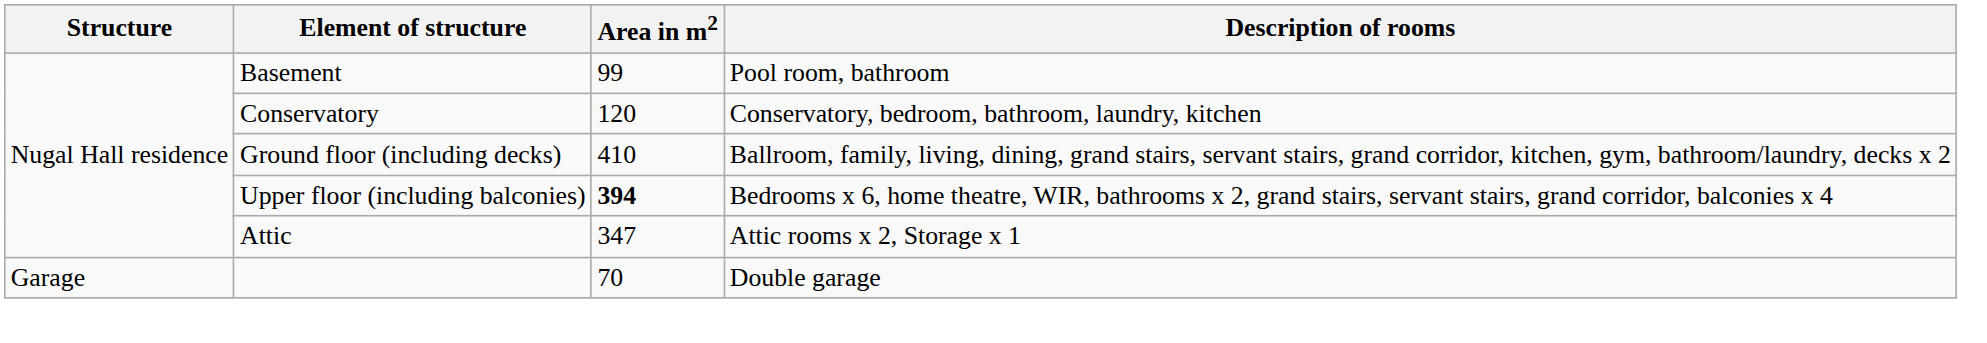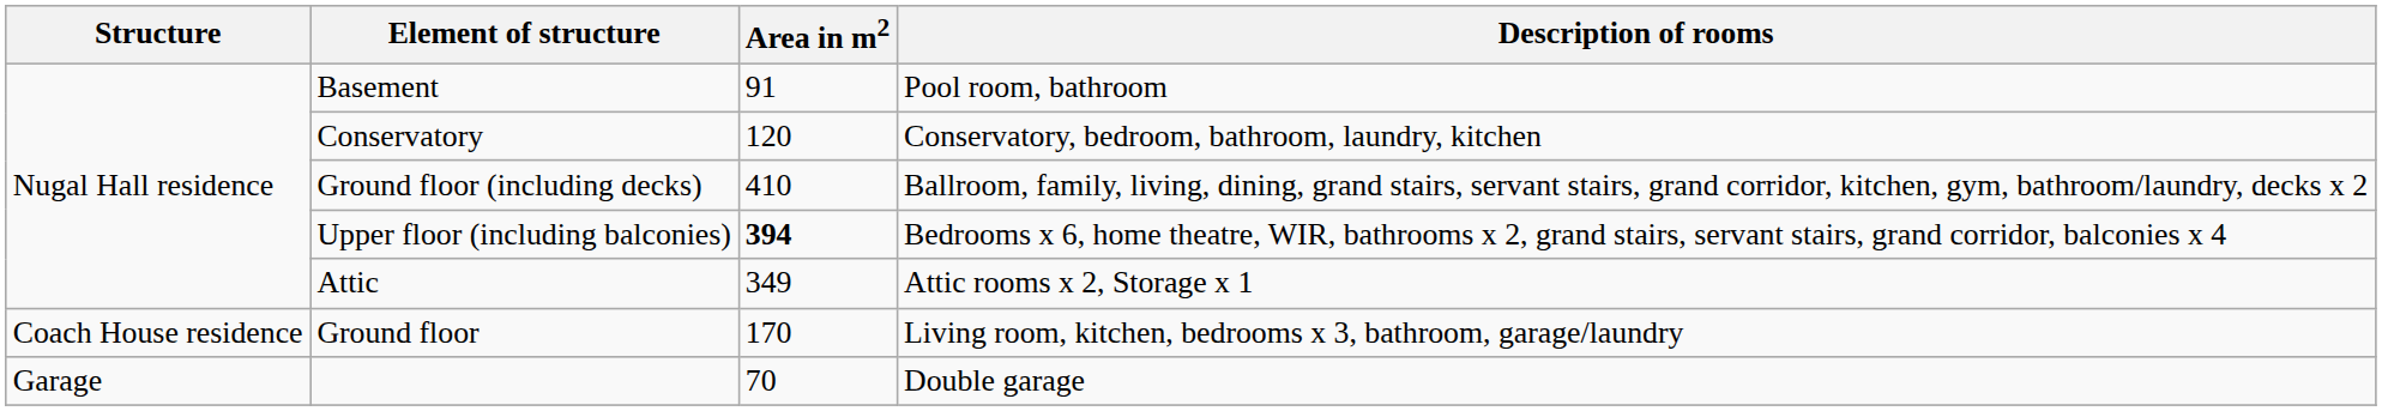 <table class="wikitable">
 <tr>
 <th>Structure</th>
 <th>Element of structure</th>
 <th>Area in m<sup>2</sup></th>
 <th>Description of rooms</th>
 </tr>
 <tr>
 <td rowspan="5">Nugal Hall residence</td>
 <td>Basement</td>
-<td>99</td>
+<td>91</td>
 <td>Pool room, bathroom</td>
 </tr>
 <tr>
 <td>Conservatory</td>
 <td>120</td>
 <td>Conservatory, bedroom, bathroom, laundry, kitchen</td>
 </tr>
 <tr>
 <td>Ground floor (including decks)</td>
 <td>410</td>
 <td>Ballroom, family, living, dining, grand stairs, servant stairs, grand corridor, kitchen, gym, bathroom/laundry, decks x 2</td>
 </tr>
 <tr>
 <td>Upper floor (including balconies)</td>
 <td><strong>394</strong></td>
 <td>Bedrooms x 6, home theatre, WIR, bathrooms x 2, grand stairs, servant stairs, grand corridor, balconies x 4</td>
 </tr>
 <tr>
 <td>Attic</td>
-<td>347</td>
+<td>349</td>
 <td>Attic rooms x 2, Storage x 1</td>
+</tr>
+<tr>
+<td>Coach House residence</td>
+<td>Ground floor</td>
+<td>170</td>
+<td>Living room, kitchen, bedrooms x 3, bathroom, garage/laundry</td>
 </tr>
 <tr>
 <td>Garage</td>
 <td></td>
 <td>70</td>
 <td>Double garage</td>
 </tr>
 </table>
